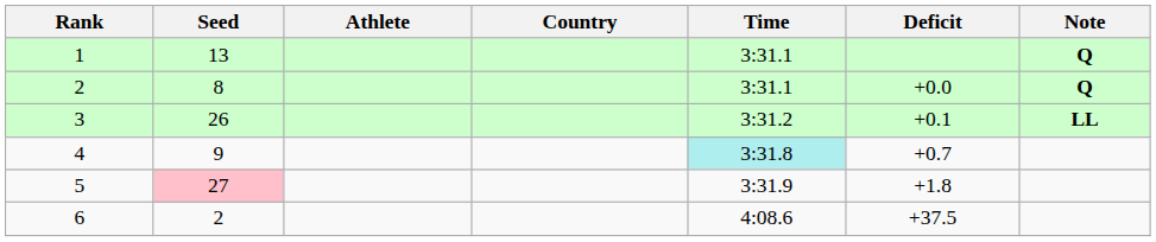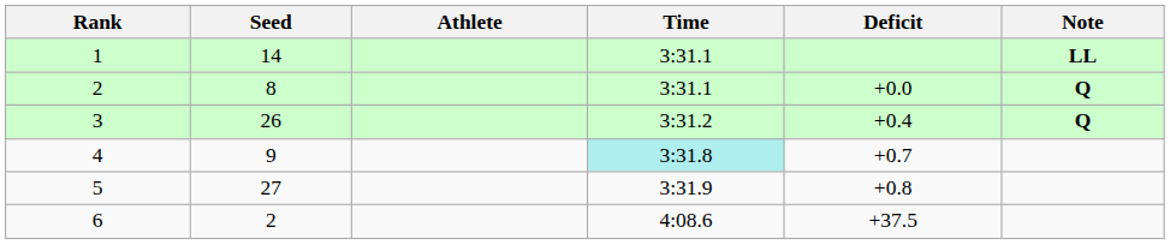 <table class="wikitable sortable" style="text-align:center" width=70%>
 <tr>
 <th>Rank</th>
 <th>Seed</th>
 <th>Athlete</th>
-<th>Country</th>
 <th>Time</th>
 <th>Deficit</th>
 <th>Note</th>
 </tr>
 <tr bgcolor=ccffcc>
 <td>1</td>
-<td>13</td>
-<td align=left></td>
+<td>14</td>
 <td align=left></td>
 <td>3:31.1</td>
 <td></td>
-<td><strong>Q</strong></td>
+<td><strong>LL</strong></td>
 </tr>
 <tr bgcolor=ccffcc>
 <td>2</td>
 <td>8</td>
-<td align=left></td>
 <td align=left></td>
 <td>3:31.1</td>
 <td>+0.0</td>
 <td><strong>Q</strong></td>
 </tr>
 <tr bgcolor=ccffcc>
 <td>3</td>
 <td>26</td>
 <td align=left></td>
-<td align=left></td>
 <td>3:31.2</td>
-<td>+0.1</td>
-<td><strong>LL</strong></td>
+<td>+0.4</td>
+<td><strong>Q</strong></td>
 </tr>
 <tr>
 <td>4</td>
 <td>9</td>
-<td align=left></td>
 <td align=left></td>
 <td style="background: paleturquoise;">3:31.8</td>
 <td>+0.7</td>
 <td></td>
 </tr>
 <tr>
 <td>5</td>
-<td style="background: pink;">27</td>
-<td align=left></td>
+<td>27</td>
 <td align=left></td>
 <td>3:31.9</td>
-<td>+1.8</td>
+<td>+0.8</td>
 <td></td>
 </tr>
 <tr>
 <td>6</td>
 <td>2</td>
 <td align=left></td>
-<td align=left></td>
 <td>4:08.6</td>
 <td>+37.5</td>
 <td></td>
 </tr>
 </table>
